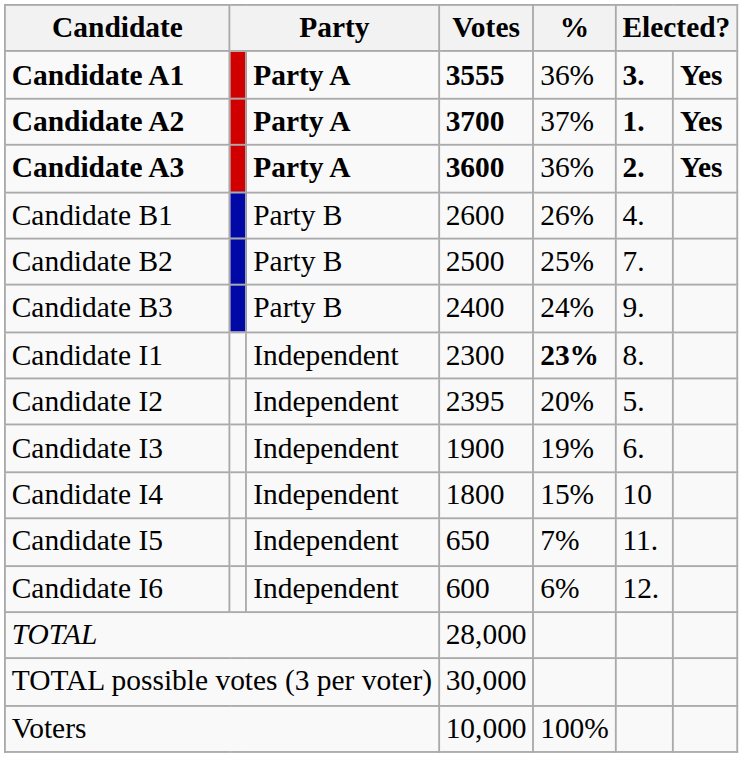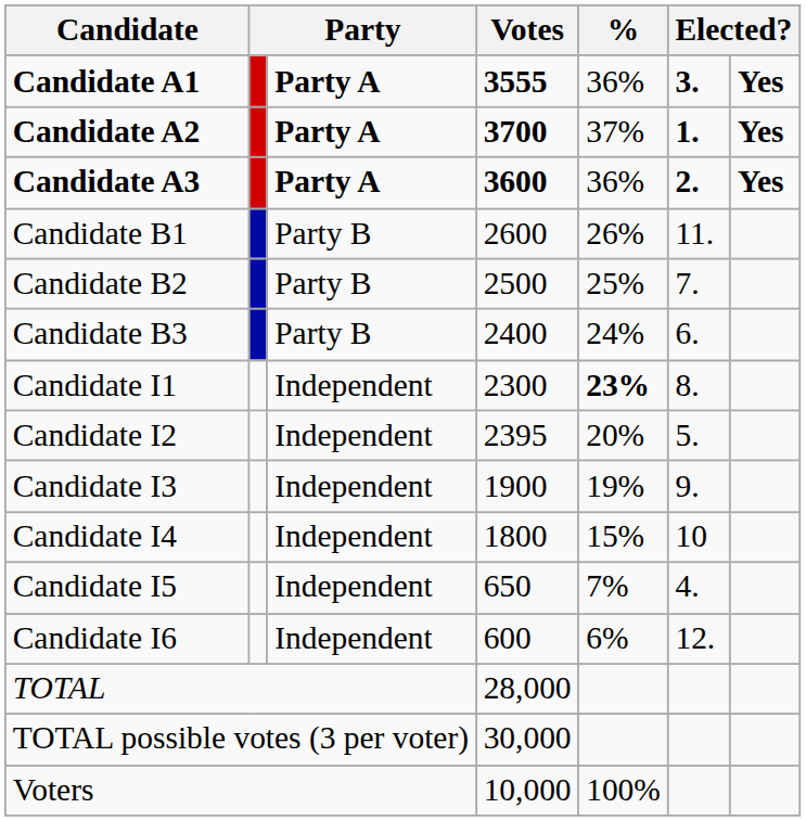 <table class="wikitable">
 <tr>
 <th>Candidate</th>
 <th colspan="2">Party</th>
 <th>Votes</th>
 <th>%</th>
 <th colspan="2">Elected?</th>
 </tr>
 <tr>
 <td><strong>Candidate A1</strong></td>
 <td style="background:#D10000"></td>
 <td><strong>Party A</strong></td>
 <td><strong>3555</strong></td>
 <td>36%</td>
 <td><strong>3.</strong></td>
 <td><strong>Yes</strong></td>
 </tr>
 <tr>
 <td><strong>Candidate A2</strong></td>
 <td style="background:#D10000"></td>
 <td><strong>Party A</strong></td>
 <td><strong>3700</strong></td>
 <td>37%</td>
 <td><strong>1.</strong></td>
 <td><strong>Yes</strong></td>
 </tr>
 <tr>
 <td><strong>Candidate A3</strong></td>
 <td style="background:#D10000"></td>
 <td><strong>Party A</strong></td>
 <td><strong>3600</strong></td>
 <td>36%</td>
 <td><strong>2.</strong></td>
 <td><strong>Yes</strong></td>
 </tr>
 <tr>
 <td>Candidate B1</td>
 <td style="background:#0008A5"></td>
 <td>Party B</td>
 <td>2600</td>
 <td>26%</td>
-<td>4.</td>
+<td>11.</td>
 <td></td>
 </tr>
 <tr>
 <td>Candidate B2</td>
 <td style="background:#0008A5"></td>
 <td>Party B</td>
 <td>2500</td>
 <td>25%</td>
 <td>7.</td>
 <td></td>
 </tr>
 <tr>
 <td>Candidate B3</td>
 <td style="background:#0008A5"></td>
 <td>Party B</td>
 <td>2400</td>
 <td>24%</td>
-<td>9.</td>
+<td>6.</td>
 <td></td>
 </tr>
 <tr>
 <td>Candidate I1</td>
 <td></td>
 <td>Independent</td>
 <td>2300</td>
 <td><strong>23%</strong></td>
 <td>8.</td>
 <td></td>
 </tr>
 <tr>
 <td>Candidate I2</td>
 <td></td>
 <td>Independent</td>
 <td>2395</td>
 <td>20%</td>
 <td>5.</td>
 <td></td>
 </tr>
 <tr>
 <td>Candidate I3</td>
 <td></td>
 <td>Independent</td>
 <td>1900</td>
 <td>19%</td>
-<td>6.</td>
+<td>9.</td>
 <td></td>
 </tr>
 <tr>
 <td>Candidate I4</td>
 <td></td>
 <td>Independent</td>
 <td>1800</td>
 <td>15%</td>
 <td>10</td>
 <td></td>
 </tr>
 <tr>
 <td>Candidate I5</td>
 <td></td>
 <td>Independent</td>
 <td>650</td>
 <td>7%</td>
-<td>11.</td>
+<td>4.</td>
 <td></td>
 </tr>
 <tr>
 <td>Candidate I6</td>
 <td></td>
 <td>Independent</td>
 <td>600</td>
 <td>6%</td>
 <td>12.</td>
 <td></td>
 </tr>
 <tr>
 <td colspan="3"><em>TOTAL</em></td>
 <td>28,000</td>
 <td></td>
 <td></td>
 <td></td>
 </tr>
 <tr>
 <td colspan="3">TOTAL possible votes (3 per voter)</td>
 <td>30,000</td>
 <td></td>
 <td></td>
 <td></td>
 </tr>
 <tr>
 <td colspan="3">Voters</td>
 <td>10,000</td>
 <td>100%</td>
 <td></td>
 <td></td>
 </tr>
 </table>
